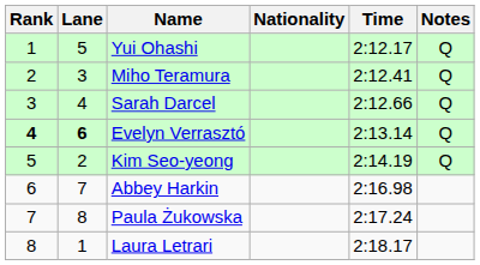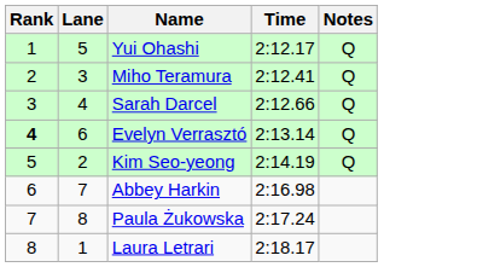 <table class="wikitable sortable" style="text-align:center">
 <tr>
 <th>Rank</th>
 <th>Lane</th>
 <th>Name</th>
-<th>Nationality</th>
 <th>Time</th>
 <th>Notes</th>
 </tr>
 <tr bgcolor=ccffcc>
 <td>1</td>
 <td>5</td>
 <td align="left"><a href='#'>Yui Ohashi</a></td>
-<td align="left"></td>
 <td>2:12.17</td>
 <td>Q</td>
 </tr>
 <tr bgcolor=ccffcc>
 <td>2</td>
 <td>3</td>
 <td align="left"><a href='#'>Miho Teramura</a></td>
-<td align="left"></td>
 <td>2:12.41</td>
 <td>Q</td>
 </tr>
 <tr bgcolor=ccffcc>
 <td>3</td>
 <td>4</td>
 <td align="left"><a href='#'>Sarah Darcel</a></td>
-<td align="left"></td>
 <td>2:12.66</td>
 <td>Q</td>
 </tr>
 <tr bgcolor=ccffcc>
 <td><strong>4</strong></td>
-<td><strong>6</strong></td>
+<td>6</td>
 <td align="left"><a href='#'>Evelyn Verrasztó</a></td>
-<td align="left"></td>
 <td>2:13.14</td>
 <td>Q</td>
 </tr>
 <tr bgcolor=ccffcc>
 <td>5</td>
 <td>2</td>
 <td align="left"><a href='#'>Kim Seo-yeong</a></td>
-<td align="left"></td>
 <td>2:14.19</td>
 <td>Q</td>
 </tr>
 <tr>
 <td>6</td>
 <td>7</td>
 <td align="left"><a href='#'>Abbey Harkin</a></td>
-<td align="left"></td>
 <td>2:16.98</td>
 <td></td>
 </tr>
 <tr>
 <td>7</td>
 <td>8</td>
 <td align="left"><a href='#'>Paula Żukowska</a></td>
-<td align="left"></td>
 <td>2:17.24</td>
 <td></td>
 </tr>
 <tr>
 <td>8</td>
 <td>1</td>
 <td align="left"><a href='#'>Laura Letrari</a></td>
-<td align="left"></td>
 <td>2:18.17</td>
 <td></td>
 </tr>
 </table>
